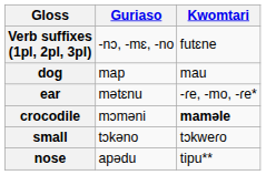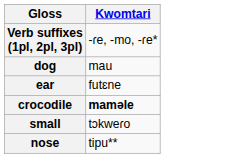 <table class=" wikitable">
 <tr>
 <th>Gloss</th>
-<th><a href='#'>Guriaso</a></th>
 <th><a href='#'>Kwomtari</a></th>
 </tr>
 <tr>
 <th>Verb suffixes<br>(1pl, 2pl, 3pl)</th>
-<td>-nɔ, -mɛ, -no</td>
-<td>futɛne</td>
+<td>-ɾe, -mo, -ɾe*</td>
 </tr>
 <tr>
 <th>dog</th>
-<td>map</td>
 <td>mau</td>
 </tr>
 <tr>
 <th>ear</th>
-<td>mətɛnu</td>
-<td>-ɾe, -mo, -ɾe*</td>
+<td>futɛne</td>
 </tr>
 <tr>
 <th>crocodile</th>
-<td>mɔməni</td>
 <td><strong>maməle</strong></td>
 </tr>
 <tr>
 <th>small</th>
-<td>tɔkəno</td>
 <td>tɔkweɾo</td>
 </tr>
 <tr>
 <th>nose</th>
-<td>apədu</td>
 <td>tipu**</td>
 </tr>
 </table>
